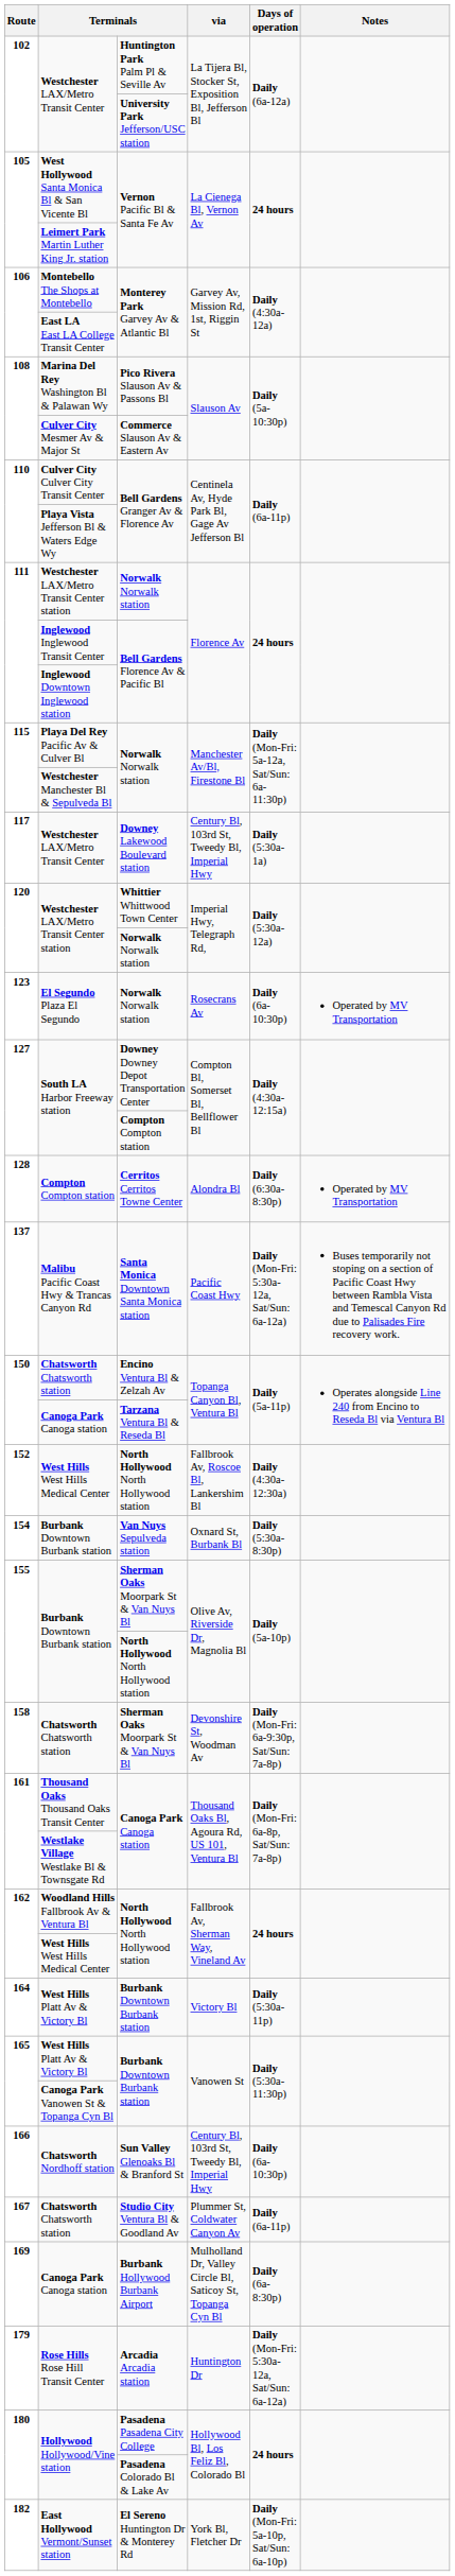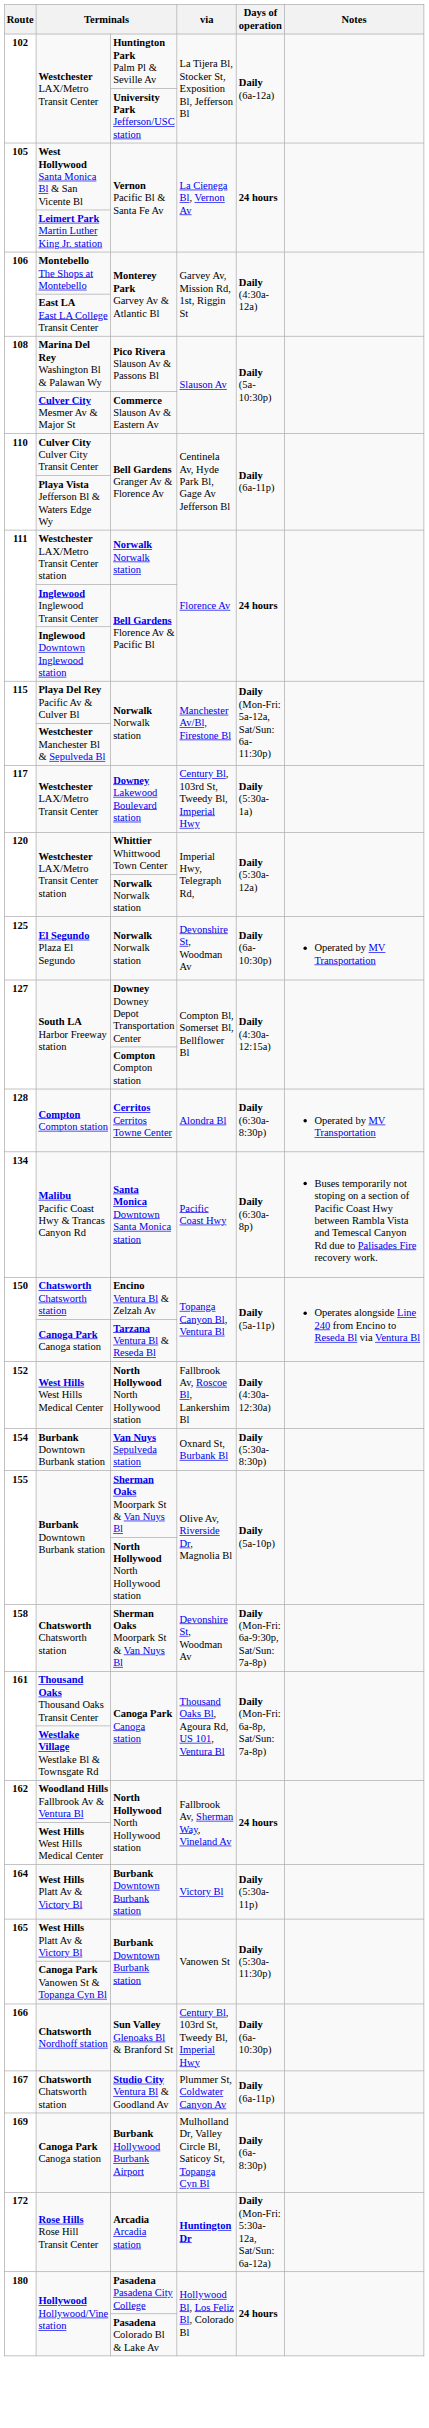 <table class="wikitable sticky-header" style="font-size: 95%;" |>
 <tr>
 <th style="width:2%;">Route</th>
 <th style="width:25%;" colspan=2>Terminals</th>
 <th style="width:15%;">via</th>
 <th style="width:10%;">Days of operation</th>
 <th style="width:48%;">Notes</th>
 </tr>
 <tr>
 <td rowspan=2 style="text-align:center; background:white; color:black; vertical-align:top;"><div><strong>102</strong></div></td>
 <td rowspan=2><strong>Westchester</strong><br>LAX/Metro Transit Center</td>
 <td><strong>Huntington Park</strong><br>Palm Pl & Seville Av</td>
 <td rowspan=2>La Tijera Bl, Stocker St, Exposition Bl, Jefferson Bl</td>
 <td rowspan=2><strong>Daily</strong> (6a-12a)</td>
 <td rowspan=2></td>
 </tr>
 <tr>
 <td><strong>University Park</strong><br><a href='#'>Jefferson/USC station</a></td>
 </tr>
 <tr>
 <td rowspan=2 style="text-align:center; background:white; color:black; vertical-align:top;"><div><strong>105</strong></div></td>
 <td><strong>West Hollywood</strong><br><a href='#'>Santa Monica Bl</a> & San Vicente Bl</td>
 <td rowspan=2><strong>Vernon</strong><br>Pacific Bl & Santa Fe Av</td>
 <td rowspan=2><a href='#'>La Cienega Bl</a>, <a href='#'>Vernon Av</a></td>
 <td rowspan=2><strong>24 hours</strong></td>
 <td rowspan=2></td>
 </tr>
 <tr>
 <td><strong><a href='#'>Leimert Park</a></strong><br><a href='#'>Martin Luther King Jr. station</a> </td>
 </tr>
 <tr>
 <td rowspan="2" style="text-align:center; background:white; color:black; vertical-align:top;"><div><strong>106</strong></div></td>
 <td><strong>Montebello</strong><br><a href='#'>The Shops at Montebello</a></td>
 <td rowspan=2><strong>Monterey Park</strong><br>Garvey Av & Atlantic Bl</td>
 <td rowspan=2>Garvey Av, Mission Rd, 1st, Riggin St</td>
 <td rowspan=2><strong>Daily</strong> (4:30a-12a)</td>
 <td rowspan=2></td>
 </tr>
 <tr>
 <td><strong>East LA</strong><br><a href='#'>East LA College</a> Transit Center </td>
 </tr>
 <tr>
 <td rowspan="2" style="text-align:center; background:white; color:black; vertical-align:top;"><div><strong>108</strong></div></td>
 <td><strong>Marina Del Rey</strong><br>Washington Bl & Palawan Wy</td>
 <td><strong>Pico Rivera</strong><br>Slauson Av & Passons Bl</td>
 <td rowspan=2><a href='#'>Slauson Av</a></td>
 <td rowspan=2><strong>Daily</strong> (5a-10:30p)</td>
 <td rowspan=2></td>
 </tr>
 <tr>
 <td><strong><a href='#'>Culver City</a></strong><br>Mesmer Av & Major St </td>
 <td><strong>Commerce</strong><br>Slauson Av & Eastern Av </td>
 </tr>
 <tr>
 <td rowspan="2" style="text-align:center; background:white; color:black; vertical-align:top;"><div><strong>110</strong></div></td>
 <td><strong>Culver City</strong><br>Culver City Transit Center</td>
 <td rowspan=2><strong>Bell Gardens</strong><br>Granger Av & Florence Av</td>
 <td rowspan=2>Centinela Av, Hyde Park Bl, Gage Av <br>Jefferson Bl </td>
 <td rowspan=2><strong>Daily</strong> (6a-11p)</td>
 <td rowspan=2></td>
 </tr>
 <tr>
 <td><strong>Playa Vista</strong><br>Jefferson Bl & Waters Edge Wy<br></td>
 </tr>
 <tr>
 <td rowspan="3" style="text-align:center; background:white; color:black; vertical-align:top;"><div><strong>111</strong></div></td>
 <td><strong>Westchester</strong><br>LAX/Metro Transit Center station</td>
 <td><strong><a href='#'>Norwalk</a></strong><br><a href='#'>Norwalk station</a></td>
 <td rowspan="3"><a href='#'>Florence Av</a></td>
 <td rowspan="3"><strong>24 hours</strong></td>
 <td rowspan="3"></td>
 </tr>
 <tr>
 <td><strong><a href='#'>Inglewood</a></strong><br>Inglewood Transit Center </td>
 <td rowspan="2"><strong><a href='#'>Bell Gardens</a></strong><br>Florence Av & Pacific Bl </td>
 </tr>
 <tr>
 <td><strong>Inglewood</strong><br><a href='#'>Downtown Inglewood station</a>  </td>
 </tr>
 <tr>
 <td rowspan="2" style="text-align:center; background:white; color:black; vertical-align:top;"><div><strong>115</strong></div></td>
 <td><strong>Playa Del Rey</strong><br>Pacific Av & Culver Bl</td>
 <td rowspan=2><strong>Norwalk</strong><br>Norwalk station</td>
 <td rowspan=2><a href='#'>Manchester Av/Bl, Firestone Bl</a></td>
 <td rowspan=2><strong>Daily</strong> (Mon-Fri: 5a-12a, Sat/Sun: 6a-11:30p)</td>
 <td rowspan=2></td>
 </tr>
 <tr>
 <td><strong>Westchester</strong><br>Manchester Bl & <a href='#'>Sepulveda Bl</a></td>
 </tr>
 <tr>
 <td style="text-align:center; background:white; color:black; vertical-align:top;"><div><strong>117</strong></div></td>
 <td><strong>Westchester</strong><br>LAX/Metro Transit Center</td>
 <td><strong><a href='#'>Downey</a></strong><br><a href='#'>Lakewood Boulevard station</a></td>
 <td><a href='#'>Century Bl</a>, 103rd St, Tweedy Bl, <a href='#'>Imperial Hwy</a></td>
 <td><strong>Daily</strong> (5:30a-1a)</td>
 <td></td>
 </tr>
 <tr>
 <td rowspan="2" style="text-align:center; background:white; color:black; vertical-align:top;"><div><strong>120</strong></div></td>
 <td rowspan=2><strong>Westchester</strong><br>LAX/Metro Transit Center station</td>
 <td><strong>Whittier</strong><br>Whittwood Town Center</td>
 <td rowspan=2>Imperial Hwy, Telegraph Rd,</td>
 <td rowspan=2><strong>Daily</strong> (5:30a-12a)</td>
 <td rowspan=2></td>
 </tr>
 <tr>
 <td><strong>Norwalk</strong><br>Norwalk station</td>
 </tr>
 <tr>
-<td style="text-align:center; background:white; color:black; vertical-align:top;"><div><strong>123</strong></div></td>
+<td style="text-align:center; background:white; color:black; vertical-align:top;"><div><strong>125</strong></div></td>
 <td><strong><a href='#'>El Segundo</a></strong><br>Plaza El Segundo</td>
 <td><strong>Norwalk</strong><br>Norwalk station</td>
-<td><a href='#'>Rosecrans Av</a></td>
+<td><a href='#'>Devonshire St</a>, Woodman Av</td>
 <td><strong>Daily</strong> (6a-10:30p)</td>
 <td><br><ul><li>Operated by <a href='#'>MV Transportation</a></li></ul></td>
 </tr>
 <tr>
 <td rowspan="2" style="text-align:center; background:white; color:black; vertical-align:top;"><div><strong>127</strong></div></td>
 <td rowspan=2><strong>South LA</strong><br>Harbor Freeway station</td>
 <td><strong>Downey</strong><br>Downey Depot Transportation Center</td>
 <td rowspan=2>Compton Bl, Somerset Bl, Bellflower Bl</td>
 <td rowspan=2><strong>Daily</strong> (4:30a-12:15a)</td>
 <td rowspan=2></td>
 </tr>
 <tr>
 <td><strong>Compton</strong><br>Compton station</td>
 </tr>
 <tr>
 <td style="text-align:center; background:white; color:black; vertical-align:top;"><div><strong>128</strong></div></td>
 <td><strong><a href='#'>Compton</a></strong><br><a href='#'>Compton station</a></td>
 <td><strong><a href='#'>Cerritos</a></strong><br><a href='#'>Cerritos Towne Center</a></td>
 <td><a href='#'>Alondra Bl</a></td>
 <td><strong>Daily</strong> (6:30a-8:30p)</td>
 <td><br><ul><li>Operated by <a href='#'>MV Transportation</a></li></ul></td>
 </tr>
 <tr>
-<td style="background:white; color:black" align="center" valign=top><div><strong>137</strong></div></td>
+<td style="background:white; color:black" align="center" valign=top><div><strong>134</strong></div></td>
 <td><strong><a href='#'>Malibu</a></strong><br>Pacific Coast Hwy & Trancas Canyon Rd</td>
 <td><strong><a href='#'>Santa Monica</a></strong><br><a href='#'>Downtown Santa Monica station</a></td>
 <td><a href='#'>Pacific Coast Hwy</a></td>
-<td><strong>Daily</strong> (Mon-Fri: 5:30a-12a, Sat/Sun: 6a-12a)</td>
+<td><strong>Daily</strong> (6:30a-8p)</td>
 <td><br><ul><li>Buses temporarily not stoping on a  section of Pacific Coast Hwy between Rambla Vista and Temescal Canyon Rd due to <a href='#'>Palisades Fire</a> recovery work.</li></ul></td>
 </tr>
 <tr>
 <td rowspan="2" style="text-align:center; background:white; color:black; vertical-align:top;"><div><strong>150</strong></div></td>
 <td><strong><a href='#'>Chatsworth</a></strong><br><a href='#'>Chatsworth station</a></td>
 <td><strong>Encino</strong><br><a href='#'>Ventura Bl</a> & Zelzah Av</td>
 <td rowspan=2><a href='#'>Topanga Canyon Bl</a>, <a href='#'>Ventura Bl</a></td>
 <td rowspan=2><strong>Daily</strong> (5a-11p)</td>
 <td rowspan=2><br><ul><li>Operates alongside <a href='#'>Line 240</a> from Encino to <a href='#'>Reseda Bl</a> via <a href='#'>Ventura Bl</a></li></ul></td>
 </tr>
 <tr>
 <td><strong><a href='#'>Canoga Park</a></strong><br>Canoga station </td>
 <td><strong><a href='#'>Tarzana</a></strong><br><a href='#'>Ventura Bl</a> & <a href='#'>Reseda Bl</a> </td>
 </tr>
 <tr>
 <td style="text-align:center; background:white; color:black; vertical-align:top;"><div><strong>152</strong></div></td>
 <td><strong><a href='#'>West Hills</a></strong><br>West Hills Medical Center</td>
 <td><strong>North Hollywood</strong><br>North Hollywood station</td>
 <td>Fallbrook Av, <a href='#'>Roscoe Bl</a>, Lankershim Bl</td>
 <td><strong>Daily</strong> (4:30a-12:30a)</td>
 <td></td>
 </tr>
 <tr>
 <td style="text-align:center; background:white; color:black; vertical-align:top;"><div><strong>154</strong></div></td>
 <td><strong>Burbank</strong><br>Downtown Burbank station</td>
 <td><strong><a href='#'>Van Nuys</a></strong><br><a href='#'>Sepulveda station</a></td>
 <td>Oxnard St, <a href='#'>Burbank Bl</a></td>
 <td><strong>Daily</strong> (5:30a-8:30p)</td>
 <td></td>
 </tr>
 <tr>
 <td rowspan="2" style="text-align:center; background:white; color:black; vertical-align:top;"><div><strong>155</strong></div></td>
 <td rowspan=2><strong>Burbank</strong><br>Downtown Burbank station</td>
 <td><strong><a href='#'>Sherman Oaks</a></strong><br>Moorpark St & <a href='#'>Van Nuys Bl</a></td>
 <td rowspan=2>Olive Av, <a href='#'>Riverside Dr</a>, Magnolia Bl</td>
 <td rowspan=2><strong>Daily</strong> (5a-10p)</td>
 <td rowspan=2></td>
 </tr>
 <tr>
 <td><strong>North Hollywood</strong><br>North Hollywood station</td>
 </tr>
 <tr>
 <td style="text-align:center; background:white; color:black; vertical-align:top;"><div><strong>158</strong></div></td>
 <td><strong>Chatsworth</strong><br>Chatsworth station</td>
 <td><strong>Sherman Oaks</strong><br>Moorpark St & <a href='#'>Van Nuys Bl</a></td>
 <td><a href='#'>Devonshire St</a>, Woodman Av</td>
 <td><strong>Daily</strong> (Mon-Fri: 6a-9:30p, Sat/Sun: 7a-8p)</td>
 <td></td>
 </tr>
 <tr>
 <td rowspan="2" style="text-align:center; background:white; color:black; vertical-align:top;"><div><strong>161</strong></div></td>
 <td><strong><a href='#'>Thousand Oaks</a></strong><br>Thousand Oaks Transit Center</td>
 <td rowspan=2><strong>Canoga Park</strong><br><a href='#'>Canoga station</a></td>
 <td rowspan=2><a href='#'>Thousand Oaks Bl</a>, Agoura Rd, <a href='#'>US 101</a>, <a href='#'>Ventura Bl</a></td>
 <td rowspan=2><strong>Daily</strong> (Mon-Fri: 6a-8p, Sat/Sun: 7a-8p)</td>
 <td rowspan=2></td>
 </tr>
 <tr>
 <td><strong><a href='#'>Westlake Village</a></strong><br>Westlake Bl & Townsgate Rd </td>
 </tr>
 <tr>
 <td rowspan="2" style="text-align:center; background:white; color:black; vertical-align:top;"><div><strong>162</strong></div></td>
 <td><strong>Woodland Hills</strong><br>Fallbrook Av & <a href='#'>Ventura Bl</a></td>
 <td rowspan=2><strong>North Hollywood</strong><br>North Hollywood station</td>
 <td rowspan=2>Fallbrook Av, <a href='#'>Sherman Way</a>, <a href='#'>Vineland Av</a></td>
 <td rowspan=2><strong>24 hours</strong></td>
 <td rowspan=2></td>
 </tr>
 <tr>
 <td><strong>West Hills</strong><br>West Hills Medical Center </td>
 </tr>
 <tr>
 <td style="text-align:center; background:white; color:black; vertical-align:top;"><div><strong>164</strong></div></td>
 <td><strong>West Hills</strong><br>Platt Av & <a href='#'>Victory Bl</a></td>
 <td><strong>Burbank</strong><br><a href='#'>Downtown Burbank station</a></td>
 <td><a href='#'>Victory Bl</a></td>
 <td><strong>Daily</strong> (5:30a-11p)</td>
 <td></td>
 </tr>
 <tr>
 <td rowspan="2" style="text-align:center; background:white; color:black; vertical-align:top;"><div><strong>165</strong></div></td>
 <td><strong>West Hills</strong><br>Platt Av & <a href='#'>Victory Bl</a></td>
 <td rowspan=2><strong>Burbank</strong><br><a href='#'>Downtown Burbank station</a></td>
 <td rowspan=2>Vanowen St</td>
 <td rowspan=2><strong>Daily</strong> (5:30a-11:30p)</td>
 <td rowspan=2></td>
 </tr>
 <tr>
 <td><strong>Canoga Park</strong><br>Vanowen St & <a href='#'>Topanga Cyn Bl</a> </td>
 </tr>
 <tr>
 <td style="text-align:center; background:white; color:black; vertical-align:top;"><div><strong>166</strong></div></td>
 <td><strong>Chatsworth</strong><br><a href='#'>Nordhoff station</a></td>
 <td><strong>Sun Valley</strong><br><a href='#'>Glenoaks Bl</a> & Branford St</td>
 <td><a href='#'>Century Bl</a>, 103rd St, Tweedy Bl, <a href='#'>Imperial Hwy</a></td>
 <td><strong>Daily</strong> (6a-10:30p)</td>
 <td></td>
 </tr>
 <tr>
 <td style="text-align:center; background:white; color:black; vertical-align:top;"><div><strong>167</strong></div></td>
 <td><strong>Chatsworth</strong><br>Chatsworth station</td>
 <td><strong><a href='#'>Studio City</a></strong><br><a href='#'>Ventura Bl</a> & Goodland Av</td>
 <td>Plummer St, <a href='#'>Coldwater Canyon Av</a></td>
 <td><strong>Daily</strong> (6a-11p)</td>
 <td></td>
 </tr>
 <tr>
 <td style="text-align:center; background:white; color:black; vertical-align:top;"><div><strong>169</strong></div></td>
 <td><strong>Canoga Park</strong><br>Canoga station</td>
 <td><strong>Burbank</strong><br><a href='#'>Hollywood Burbank Airport</a></td>
 <td>Mulholland Dr, Valley Circle Bl, Saticoy St, <a href='#'>Topanga Cyn Bl</a></td>
 <td><strong>Daily</strong> (6a-8:30p)</td>
 <td></td>
 </tr>
 <tr>
-<td style="text-align:center; background:white; color:black; vertical-align:top;"><div><strong>179</strong></div></td>
+<td style="text-align:center; background:white; color:black; vertical-align:top;"><div><strong>172</strong></div></td>
 <td><strong><a href='#'>Rose Hills</a></strong><br>Rose Hill Transit Center</td>
 <td><strong>Arcadia</strong><br><a href='#'>Arcadia station</a></td>
-<td><a href='#'>Huntington Dr</a></td>
+<td><strong><a href='#'>Huntington Dr</a></strong></td>
 <td><strong>Daily</strong> (Mon-Fri: 5:30a-12a, Sat/Sun: 6a-12a)</td>
 <td></td>
 </tr>
 <tr>
 <td rowspan="2" style="text-align:center; background:white; color:black; vertical-align:top;"><div><strong>180</strong></div></td>
 <td rowspan=2><strong><a href='#'>Hollywood</a></strong><br><a href='#'>Hollywood/Vine station</a></td>
 <td><strong>Pasadena</strong><br><a href='#'>Pasadena City College</a></td>
 <td rowspan=2><a href='#'>Hollywood Bl</a>, <a href='#'>Los Feliz Bl</a>, Colorado Bl</td>
 <td rowspan=2><strong>24 hours</strong></td>
 <td rowspan=2></td>
 </tr>
 <tr>
 <td><strong>Pasadena</strong><br>Colorado Bl & Lake Av </td>
 </tr>
-<tr>
-<td style="text-align:center; background:white; color:black; vertical-align:top;"><div><strong>182</strong></div></td>
-<td><strong>East Hollywood</strong><br><a href='#'>Vermont/Sunset station</a></td>
-<td><strong>El Sereno</strong><br>Huntington Dr & Monterey Rd</td>
-<td>York Bl, Fletcher Dr</td>
-<td><strong>Daily</strong> (Mon-Fri: 5a-10p, Sat/Sun: 6a-10p)</td>
-<td></td>
-</tr>
 </table>
